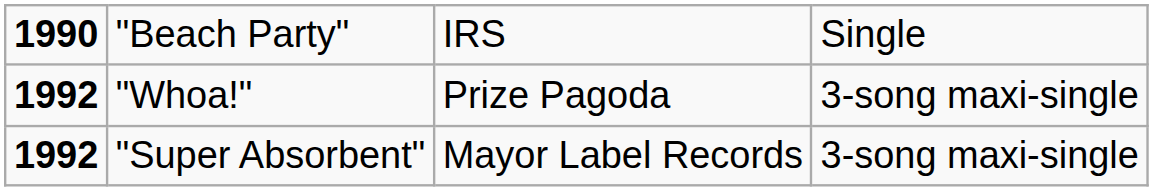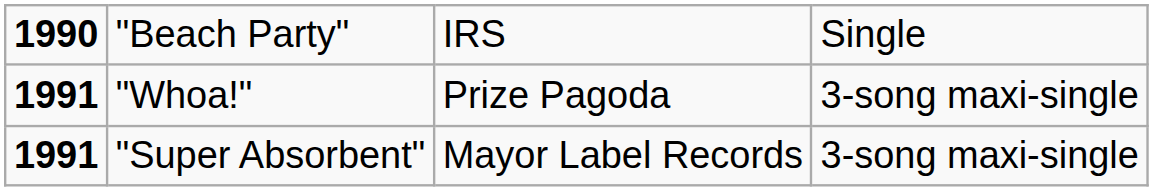 <table class="wikitable">
 <tr>
 <td><strong>1990</strong></td>
 <td>"Beach Party"</td>
 <td>IRS</td>
 <td>Single</td>
 </tr>
 <tr>
-<td><strong>1992</strong></td>
+<td><strong>1991</strong></td>
 <td>"Whoa!"</td>
 <td>Prize Pagoda</td>
 <td>3-song maxi-single</td>
 </tr>
 <tr>
-<td><strong>1992</strong></td>
+<td><strong>1991</strong></td>
 <td>"Super Absorbent"</td>
 <td>Mayor Label Records</td>
 <td>3-song maxi-single</td>
 </tr>
 </table>
